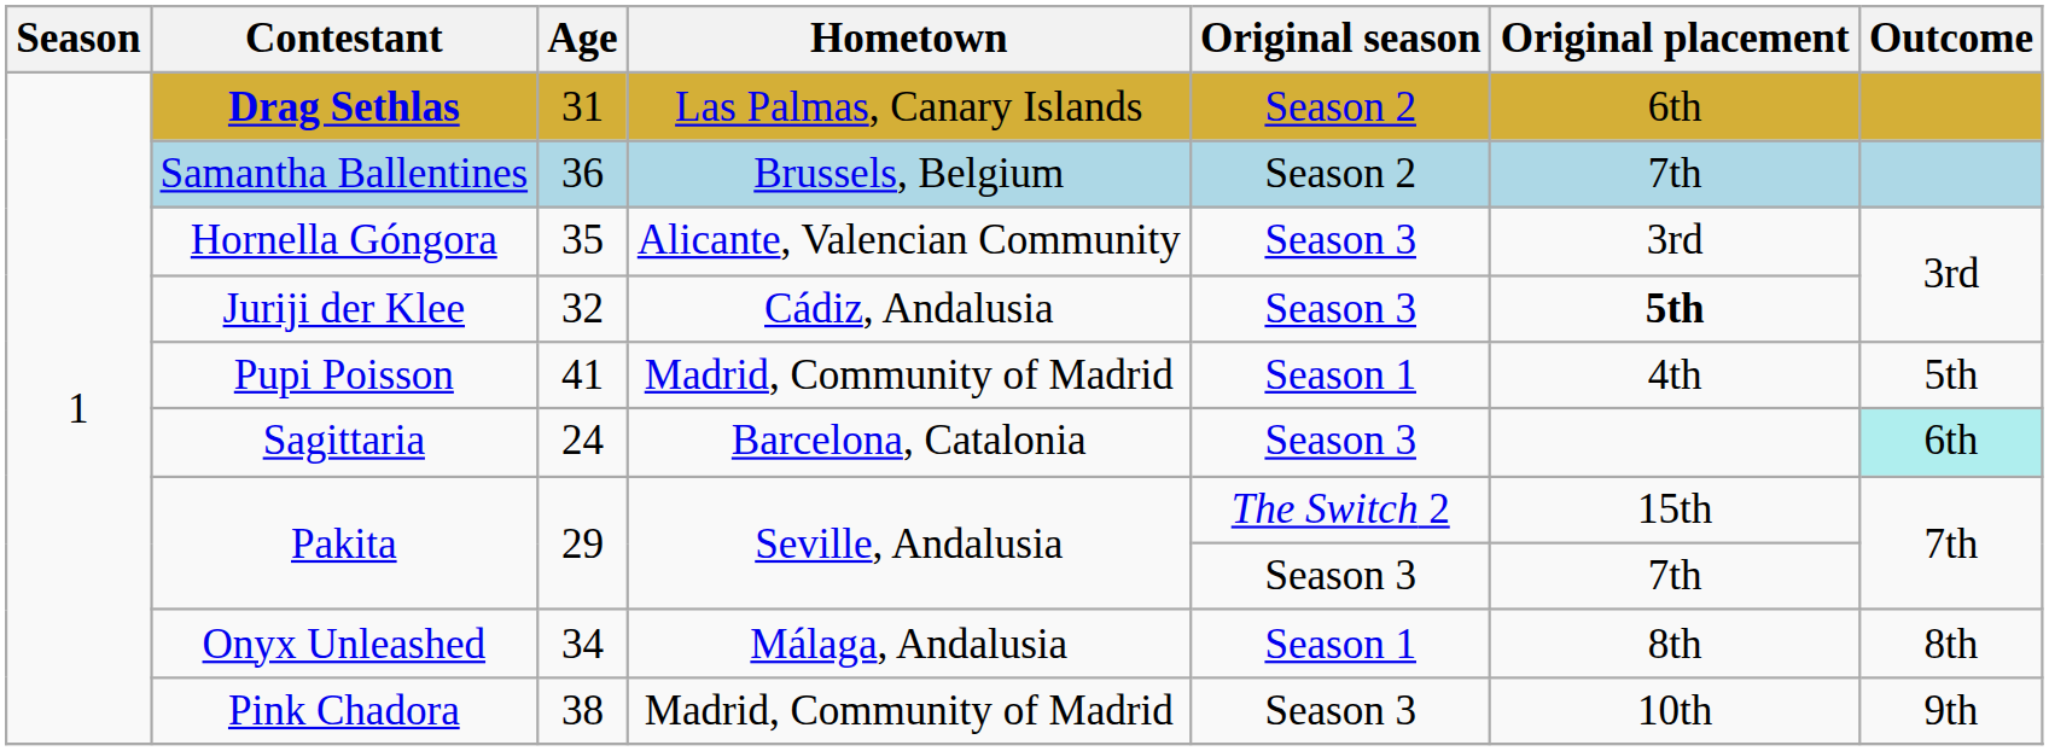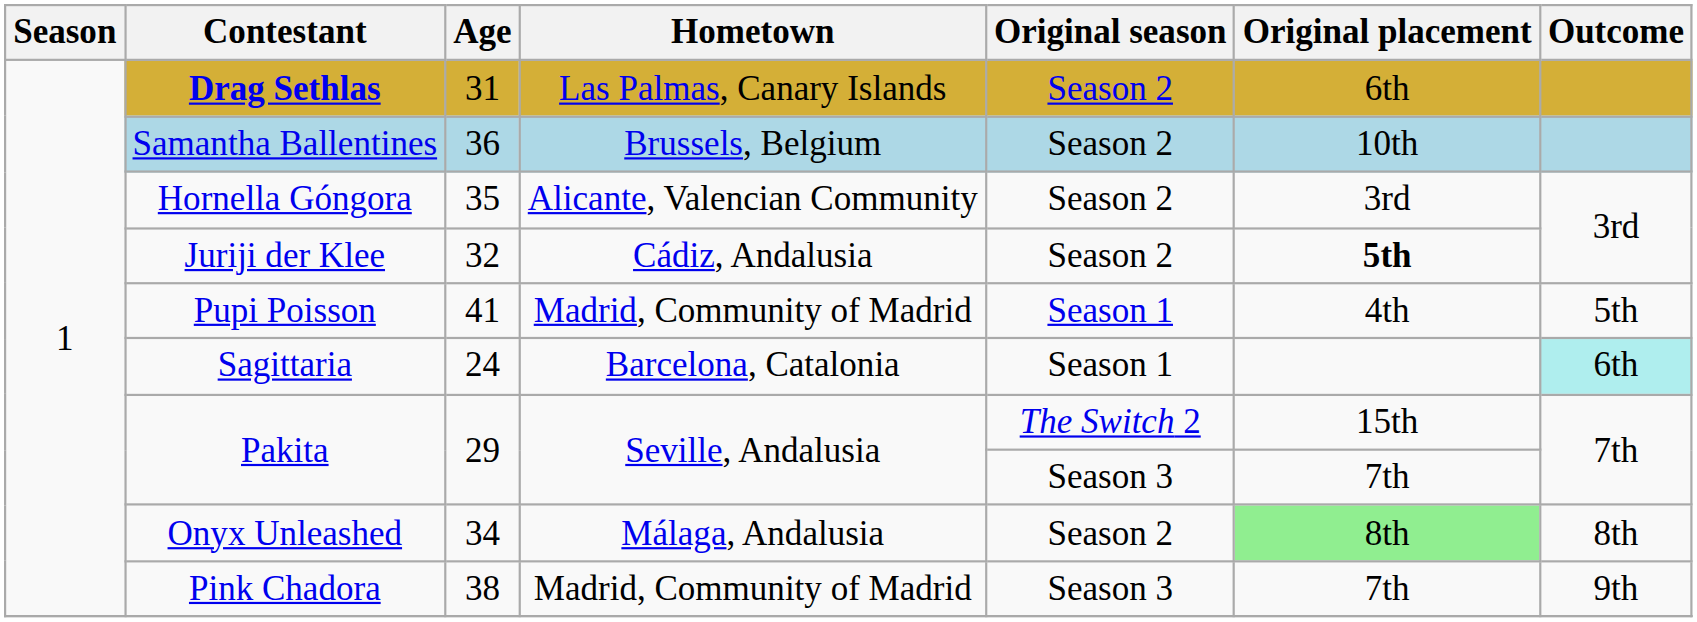 <table class="wikitable sortable" style="text-align:center">
 <tr>
 <th scope="col">Season</th>
 <th scope="col">Contestant</th>
 <th scope="col">Age</th>
 <th scope="col">Hometown</th>
 <th scope="col">Original season</th>
 <th scope="col">Original placement</th>
 <th scope="col">Outcome</th>
 </tr>
 <tr>
 <td rowspan="10">1</td>
 <td bgcolor="#D4AF37"><strong><a href='#'>Drag Sethlas</a></strong></td>
 <td bgcolor="#D4AF37">31</td>
 <td bgcolor="#D4AF37"><a href='#'>Las Palmas</a>, Canary Islands</td>
 <td bgcolor="#D4AF37"><a href='#'>Season 2</a></td>
 <td bgcolor="#D4AF37">6th</td>
 <td bgcolor="#D4AF37"></td>
 </tr>
 <tr bgcolor="lightblue">
 <td nowrap><a href='#'>Samantha Ballentines</a></td>
 <td>36</td>
 <td><a href='#'>Brussels</a>, Belgium</td>
 <td>Season 2</td>
-<td>7th</td>
+<td>10th</td>
 <td></td>
 </tr>
 <tr>
 <td><a href='#'>Hornella Góngora</a></td>
 <td>35</td>
 <td nowrap><a href='#'>Alicante</a>, Valencian Community</td>
-<td><a href='#'>Season 3</a></td>
+<td>Season 2</td>
 <td>3rd</td>
 <td rowspan="2">3rd</td>
 </tr>
 <tr>
 <td><a href='#'>Juriji der Klee</a></td>
 <td>32</td>
 <td><a href='#'>Cádiz</a>, Andalusia</td>
-<td><a href='#'>Season 3</a></td>
+<td>Season 2</td>
 <td><strong>5th</strong></td>
 </tr>
 <tr>
 <td><a href='#'>Pupi Poisson</a></td>
 <td>41</td>
 <td><a href='#'>Madrid</a>, Community of Madrid</td>
 <td><a href='#'>Season 1</a></td>
 <td>4th</td>
 <td>5th</td>
 </tr>
 <tr>
 <td><a href='#'>Sagittaria</a></td>
 <td>24</td>
 <td><a href='#'>Barcelona</a>, Catalonia</td>
-<td><a href='#'>Season 3</a></td>
+<td>Season 1</td>
 <td></td>
 <td style="background: paleturquoise;">6th</td>
 </tr>
 <tr>
 <td rowspan="2"><a href='#'>Pakita</a></td>
 <td rowspan="2">29</td>
 <td rowspan="2"><a href='#'>Seville</a>, Andalusia</td>
 <td nowrap><a href='#'><em>The Switch</em> 2</a></td>
 <td>15th</td>
 <td rowspan="2">7th</td>
 </tr>
 <tr>
 <td>Season 3</td>
 <td>7th</td>
 </tr>
 <tr>
 <td><a href='#'>Onyx Unleashed</a></td>
 <td>34</td>
 <td><a href='#'>Málaga</a>, Andalusia</td>
-<td><a href='#'>Season 1</a></td>
-<td>8th</td>
+<td>Season 2</td>
+<td style="background: lightgreen;">8th</td>
 <td>8th</td>
 </tr>
 <tr>
 <td><a href='#'>Pink Chadora</a></td>
 <td>38</td>
 <td>Madrid, Community of Madrid</td>
 <td>Season 3</td>
-<td>10th</td>
+<td>7th</td>
 <td>9th</td>
 </tr>
 <tr>
 </tr>
 </table>
